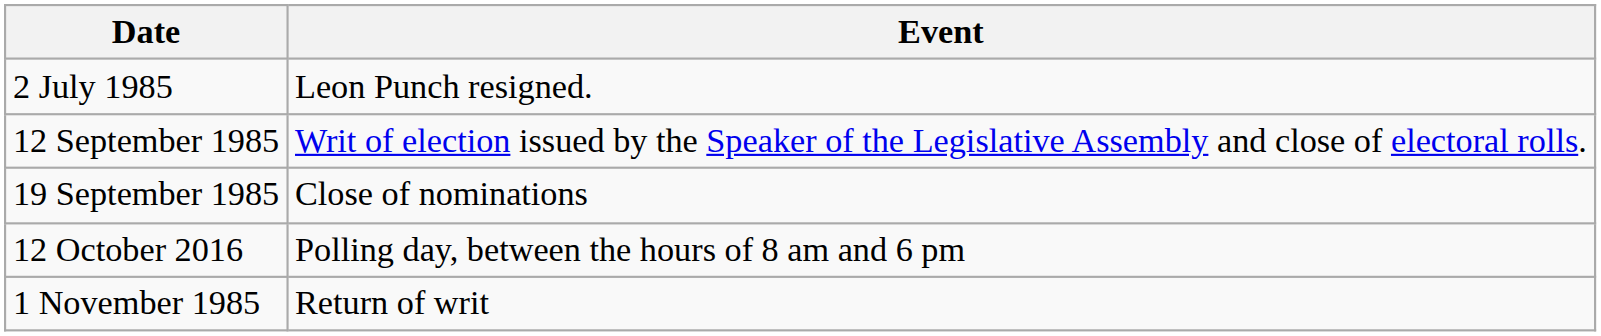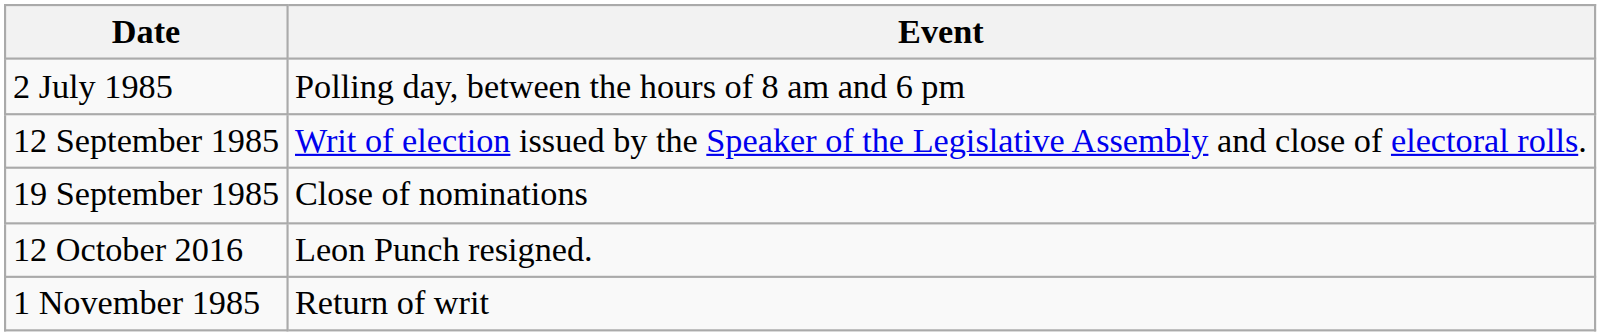 <table class="wikitable">
 <tr>
 <th>Date</th>
 <th>Event</th>
 </tr>
 <tr>
 <td>2 July 1985</td>
-<td>Leon Punch resigned.</td>
+<td>Polling day, between the hours of 8 am and 6 pm</td>
 </tr>
 <tr>
 <td>12 September 1985</td>
 <td><a href='#'>Writ of election</a> issued by the <a href='#'>Speaker of the Legislative Assembly</a> and close of <a href='#'>electoral rolls</a>.</td>
 </tr>
 <tr>
 <td>19 September 1985</td>
 <td>Close of nominations</td>
 </tr>
 <tr>
 <td>12 October 2016</td>
-<td>Polling day, between the hours of 8 am and 6 pm</td>
+<td>Leon Punch resigned.</td>
 </tr>
 <tr>
 <td>1 November 1985</td>
 <td>Return of writ</td>
 </tr>
 </table>
